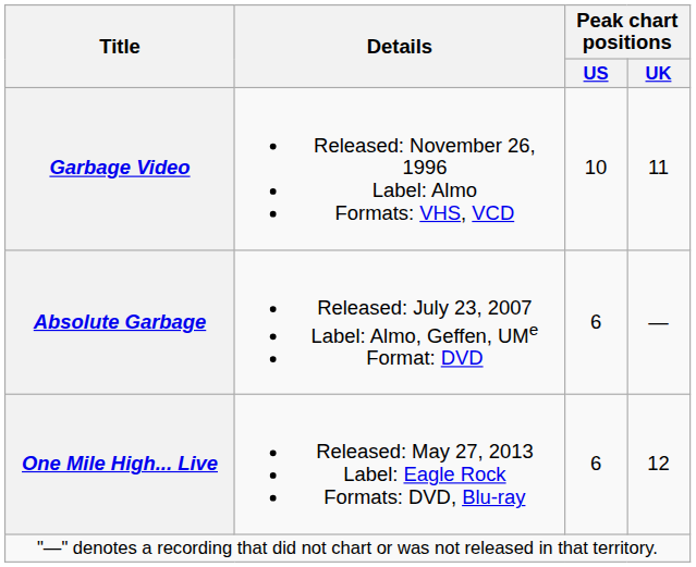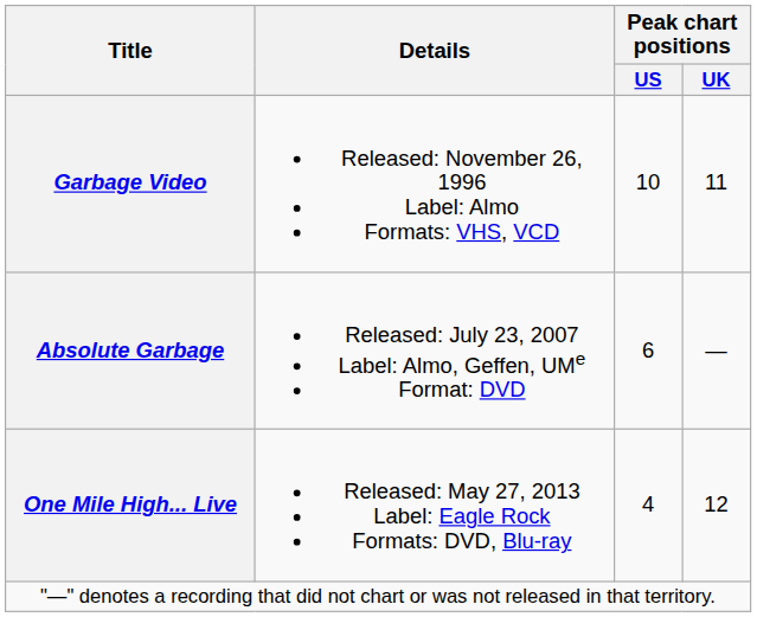 <table class="wikitable plainrowheaders" style="text-align:center;" border="1">
 <tr>
 <th scope="col" rowspan="2" style="width:11em;">Title</th>
 <th scope="col" rowspan="2" style="width:16em;">Details</th>
 <th scope="col" colspan="2">Peak chart positions</th>
 </tr>
 <tr>
 <th scope="col" style="width:3em;font-size:90%;"><a href='#'>US</a><br></th>
 <th scope="col" style="width:3em;font-size:90%;"><a href='#'>UK</a><br></th>
 </tr>
 <tr>
 <th scope="row"><em><a href='#'>Garbage Video</a></em></th>
 <td><br><ul><li>Released: November 26, 1996</li><li>Label: Almo</li><li>Formats: <a href='#'>VHS</a>, <a href='#'>VCD</a></li></ul></td>
 <td>10</td>
 <td>11</td>
 </tr>
 <tr>
 <th scope="row"><em><a href='#'>Absolute Garbage</a></em></th>
 <td><br><ul><li>Released: July 23, 2007</li><li>Label: Almo, Geffen, UM<sup>e</sup></li><li>Format: <a href='#'>DVD</a></li></ul></td>
 <td>6</td>
 <td>—</td>
 </tr>
 <tr>
 <th scope="row"><em><a href='#'>One Mile High... Live</a></em></th>
 <td><br><ul><li>Released: May 27, 2013</li><li>Label: <a href='#'>Eagle Rock</a></li><li>Formats: DVD, <a href='#'>Blu-ray</a></li></ul></td>
-<td>6</td>
+<td>4</td>
 <td>12</td>
 </tr>
 <tr>
 <td colspan="4" style="font-size:90%">"—" denotes a recording that did not chart or was not released in that territory.</td>
 </tr>
 </table>
